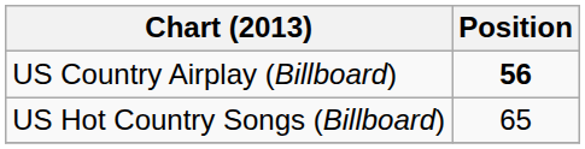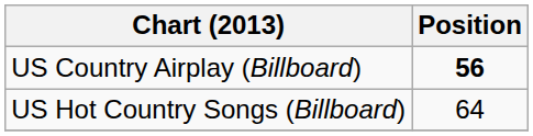 <table class="wikitable sortable">
 <tr>
 <th scope="col">Chart (2013)</th>
 <th scope="col">Position</th>
 </tr>
 <tr>
 <td>US Country Airplay (<em>Billboard</em>)</td>
 <td align="center"><strong>56</strong></td>
 </tr>
 <tr>
 <td>US Hot Country Songs (<em>Billboard</em>)</td>
-<td align="center">65</td>
+<td align="center">64</td>
 </tr>
 <tr>
 </tr>
 </table>
